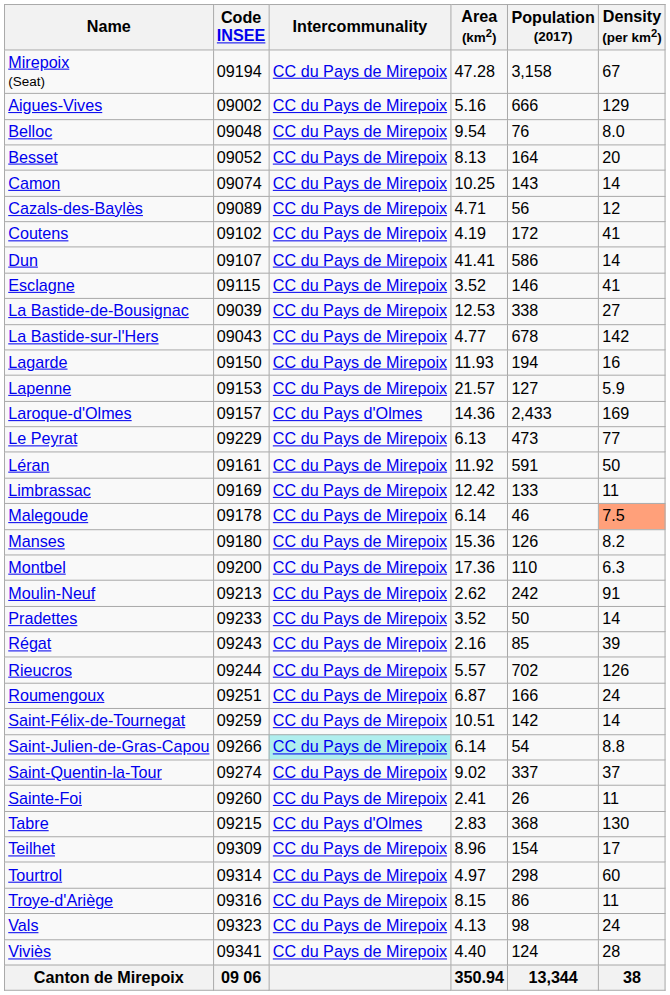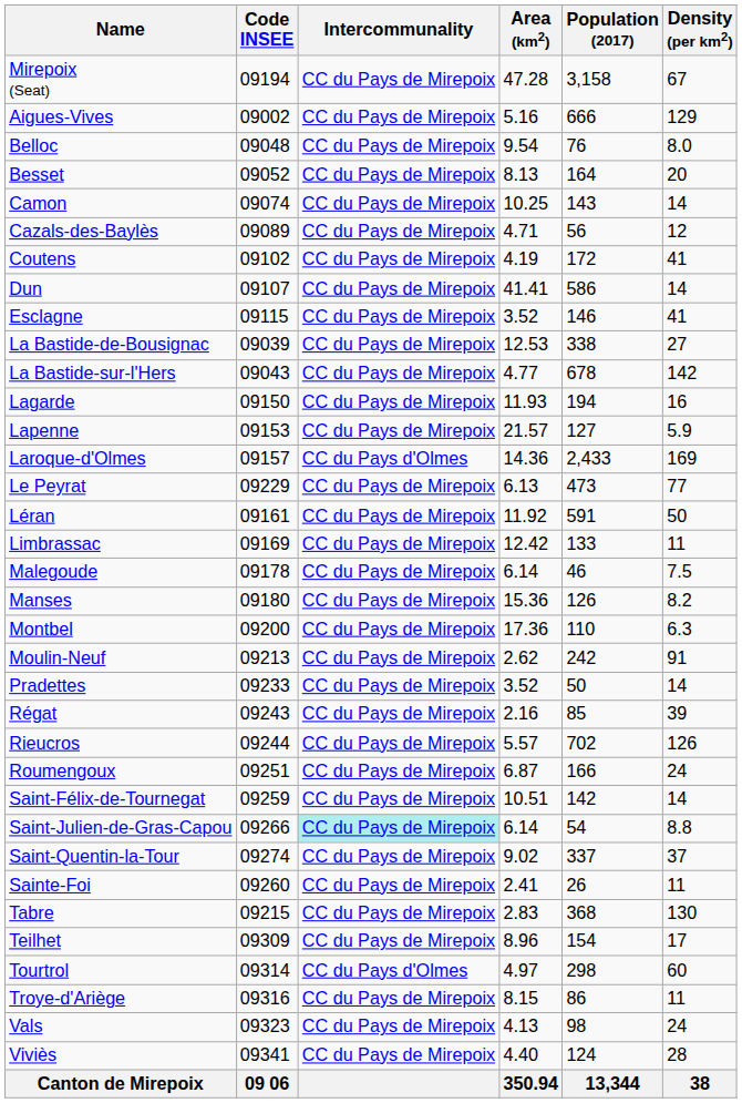 <table class="wikitable">
 <tr>
 <th>Name</th>
 <th>Code<br><a href='#'>INSEE</a></th>
 <th>Intercommunality</th>
 <th>Area<br><small>(km<sup>2</sup>)</small></th>
 <th>Population<br><small>(2017)</small></th>
 <th>Density<br><small>(per km<sup>2</sup>)</small></th>
 </tr>
 <tr>
 <td><a href='#'>Mirepoix</a><br><small>(Seat)</small></td>
 <td>09194</td>
 <td><a href='#'>CC du Pays de Mirepoix</a></td>
 <td>47.28</td>
 <td>3,158</td>
 <td>67</td>
 </tr>
 <tr>
 <td><a href='#'>Aigues-Vives</a></td>
 <td>09002</td>
 <td><a href='#'>CC du Pays de Mirepoix</a></td>
 <td>5.16</td>
 <td>666  </td>
 <td>129</td>
 </tr>
 <tr>
 <td><a href='#'>Belloc</a></td>
 <td>09048</td>
 <td><a href='#'>CC du Pays de Mirepoix</a></td>
 <td>9.54</td>
 <td>76  </td>
 <td>8.0</td>
 </tr>
 <tr>
 <td><a href='#'>Besset</a></td>
 <td>09052</td>
 <td><a href='#'>CC du Pays de Mirepoix</a></td>
 <td>8.13</td>
 <td>164  </td>
 <td>20</td>
 </tr>
 <tr>
 <td><a href='#'>Camon</a></td>
 <td>09074</td>
 <td><a href='#'>CC du Pays de Mirepoix</a></td>
 <td>10.25</td>
 <td>143  </td>
 <td>14</td>
 </tr>
 <tr>
 <td><a href='#'>Cazals-des-Baylès</a></td>
 <td>09089</td>
 <td><a href='#'>CC du Pays de Mirepoix</a></td>
 <td>4.71</td>
 <td>56  </td>
 <td>12</td>
 </tr>
 <tr>
 <td><a href='#'>Coutens</a></td>
 <td>09102</td>
 <td><a href='#'>CC du Pays de Mirepoix</a></td>
 <td>4.19</td>
 <td>172  </td>
 <td>41</td>
 </tr>
 <tr>
 <td><a href='#'>Dun</a></td>
 <td>09107</td>
 <td><a href='#'>CC du Pays de Mirepoix</a></td>
 <td>41.41</td>
 <td>586  </td>
 <td>14</td>
 </tr>
 <tr>
 <td><a href='#'>Esclagne</a></td>
 <td>09115</td>
 <td><a href='#'>CC du Pays de Mirepoix</a></td>
 <td>3.52</td>
 <td>146  </td>
 <td>41</td>
 </tr>
 <tr>
 <td><a href='#'>La Bastide-de-Bousignac</a></td>
 <td>09039</td>
 <td><a href='#'>CC du Pays de Mirepoix</a></td>
 <td>12.53</td>
 <td>338  </td>
 <td>27</td>
 </tr>
 <tr>
 <td><a href='#'>La Bastide-sur-l'Hers</a></td>
 <td>09043</td>
 <td><a href='#'>CC du Pays de Mirepoix</a></td>
 <td>4.77</td>
 <td>678  </td>
 <td>142</td>
 </tr>
 <tr>
 <td><a href='#'>Lagarde</a></td>
 <td>09150</td>
 <td><a href='#'>CC du Pays de Mirepoix</a></td>
 <td>11.93</td>
 <td>194  </td>
 <td>16</td>
 </tr>
 <tr>
 <td><a href='#'>Lapenne</a></td>
 <td>09153</td>
 <td><a href='#'>CC du Pays de Mirepoix</a></td>
 <td>21.57</td>
 <td>127  </td>
 <td>5.9</td>
 </tr>
 <tr>
 <td><a href='#'>Laroque-d'Olmes</a></td>
 <td>09157</td>
 <td><a href='#'>CC du Pays d'Olmes</a></td>
 <td>14.36</td>
 <td>2,433  </td>
 <td>169</td>
 </tr>
 <tr>
 <td><a href='#'>Le Peyrat</a></td>
 <td>09229</td>
 <td><a href='#'>CC du Pays de Mirepoix</a></td>
 <td>6.13</td>
 <td>473  </td>
 <td>77</td>
 </tr>
 <tr>
 <td><a href='#'>Léran</a></td>
 <td>09161</td>
 <td><a href='#'>CC du Pays de Mirepoix</a></td>
 <td>11.92</td>
 <td>591  </td>
 <td>50</td>
 </tr>
 <tr>
 <td><a href='#'>Limbrassac</a></td>
 <td>09169</td>
 <td><a href='#'>CC du Pays de Mirepoix</a></td>
 <td>12.42</td>
 <td>133  </td>
 <td>11</td>
 </tr>
 <tr>
 <td><a href='#'>Malegoude</a></td>
 <td>09178</td>
 <td><a href='#'>CC du Pays de Mirepoix</a></td>
 <td>6.14</td>
 <td>46  </td>
-<td style="background: lightsalmon;">7.5</td>
+<td>7.5</td>
 </tr>
 <tr>
 <td><a href='#'>Manses</a></td>
 <td>09180</td>
 <td><a href='#'>CC du Pays de Mirepoix</a></td>
 <td>15.36</td>
 <td>126  </td>
 <td>8.2</td>
 </tr>
 <tr>
 <td><a href='#'>Montbel</a></td>
 <td>09200</td>
 <td><a href='#'>CC du Pays de Mirepoix</a></td>
 <td>17.36</td>
 <td>110  </td>
 <td>6.3</td>
 </tr>
 <tr>
 <td><a href='#'>Moulin-Neuf</a></td>
 <td>09213</td>
 <td><a href='#'>CC du Pays de Mirepoix</a></td>
 <td>2.62</td>
 <td>242  </td>
 <td>91</td>
 </tr>
 <tr>
 <td><a href='#'>Pradettes</a></td>
 <td>09233</td>
 <td><a href='#'>CC du Pays de Mirepoix</a></td>
 <td>3.52</td>
 <td>50  </td>
 <td>14</td>
 </tr>
 <tr>
 <td><a href='#'>Régat</a></td>
 <td>09243</td>
 <td><a href='#'>CC du Pays de Mirepoix</a></td>
 <td>2.16</td>
 <td>85  </td>
 <td>39</td>
 </tr>
 <tr>
 <td><a href='#'>Rieucros</a></td>
 <td>09244</td>
 <td><a href='#'>CC du Pays de Mirepoix</a></td>
 <td>5.57</td>
 <td>702  </td>
 <td>126</td>
 </tr>
 <tr>
 <td><a href='#'>Roumengoux</a></td>
 <td>09251</td>
 <td><a href='#'>CC du Pays de Mirepoix</a></td>
 <td>6.87</td>
 <td>166  </td>
 <td>24</td>
 </tr>
 <tr>
 <td><a href='#'>Saint-Félix-de-Tournegat</a></td>
 <td>09259</td>
 <td><a href='#'>CC du Pays de Mirepoix</a></td>
 <td>10.51</td>
 <td>142  </td>
 <td>14</td>
 </tr>
 <tr>
 <td><a href='#'>Saint-Julien-de-Gras-Capou</a></td>
 <td>09266</td>
 <td style="background: paleturquoise;"><a href='#'>CC du Pays de Mirepoix</a></td>
 <td>6.14</td>
 <td>54  </td>
 <td>8.8</td>
 </tr>
 <tr>
 <td><a href='#'>Saint-Quentin-la-Tour</a></td>
 <td>09274</td>
 <td><a href='#'>CC du Pays de Mirepoix</a></td>
 <td>9.02</td>
 <td>337  </td>
 <td>37</td>
 </tr>
 <tr>
 <td><a href='#'>Sainte-Foi</a></td>
 <td>09260</td>
 <td><a href='#'>CC du Pays de Mirepoix</a></td>
 <td>2.41</td>
 <td>26  </td>
 <td>11</td>
 </tr>
 <tr>
 <td><a href='#'>Tabre</a></td>
 <td>09215</td>
-<td><a href='#'>CC du Pays d'Olmes</a></td>
+<td><a href='#'>CC du Pays de Mirepoix</a></td>
 <td>2.83</td>
 <td>368  </td>
 <td>130</td>
 </tr>
 <tr>
 <td><a href='#'>Teilhet</a></td>
 <td>09309</td>
 <td><a href='#'>CC du Pays de Mirepoix</a></td>
 <td>8.96</td>
 <td>154  </td>
 <td>17</td>
 </tr>
 <tr>
 <td><a href='#'>Tourtrol</a></td>
 <td>09314</td>
-<td><a href='#'>CC du Pays de Mirepoix</a></td>
+<td><a href='#'>CC du Pays d'Olmes</a></td>
 <td>4.97</td>
 <td>298  </td>
 <td>60</td>
 </tr>
 <tr>
 <td><a href='#'>Troye-d'Ariège</a></td>
 <td>09316</td>
 <td><a href='#'>CC du Pays de Mirepoix</a></td>
 <td>8.15</td>
 <td>86  </td>
 <td>11</td>
 </tr>
 <tr>
 <td><a href='#'>Vals</a></td>
 <td>09323</td>
 <td><a href='#'>CC du Pays de Mirepoix</a></td>
 <td>4.13</td>
 <td>98  </td>
 <td>24</td>
 </tr>
 <tr>
 <td><a href='#'>Viviès</a></td>
 <td>09341</td>
 <td><a href='#'>CC du Pays de Mirepoix</a></td>
 <td>4.40</td>
 <td>124  </td>
 <td>28</td>
 </tr>
 <tr>
 <th>Canton de Mirepoix</th>
 <th>09 06</th>
 <th></th>
 <th>350.94</th>
 <th>13,344</th>
 <th>38</th>
 </tr>
 </table>
